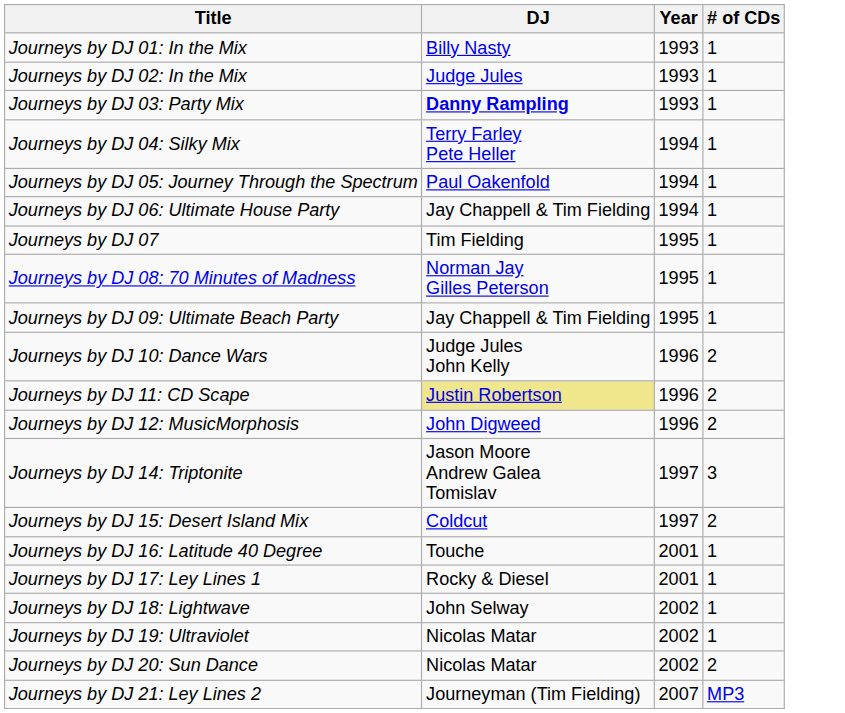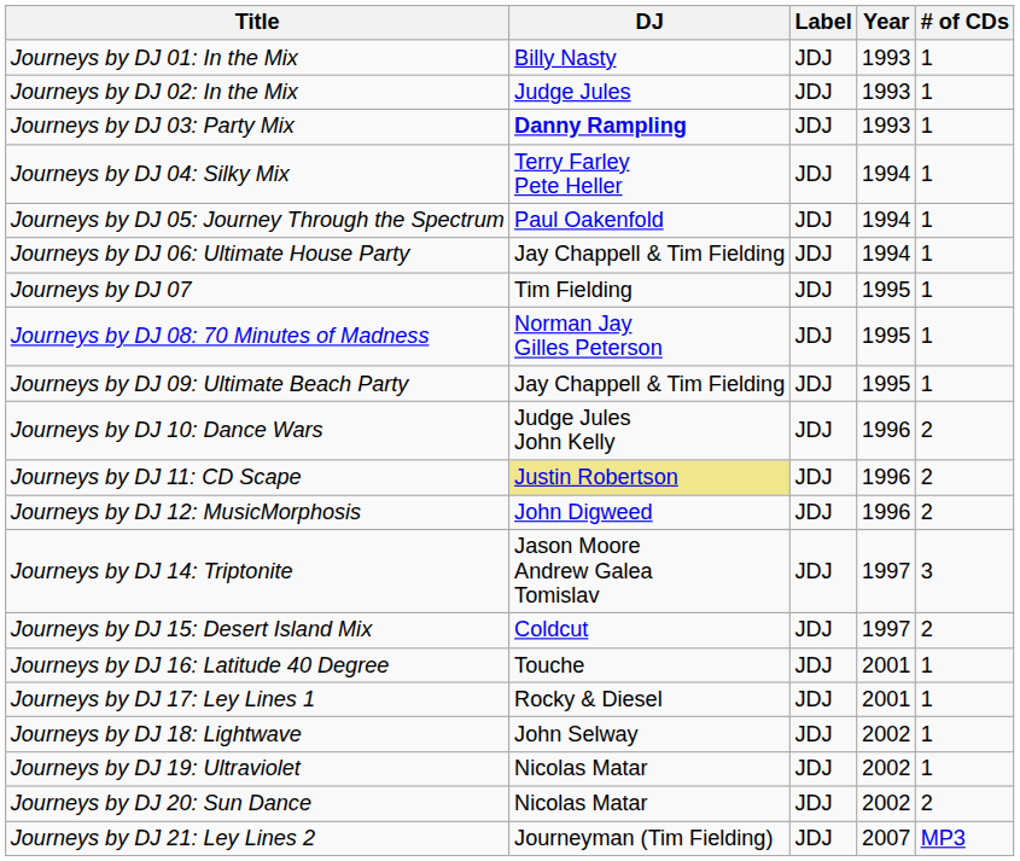 <table class="wikitable">
 <tr>
 <th>Title</th>
 <th>DJ</th>
+<th>Label</th>
 <th>Year</th>
 <th># of CDs</th>
 </tr>
 <tr>
 <td><em>Journeys by DJ 01: In the Mix</em></td>
 <td><a href='#'>Billy Nasty</a></td>
+<td>JDJ</td>
 <td>1993</td>
 <td>1</td>
 </tr>
 <tr>
 <td><em>Journeys by DJ 02: In the Mix</em></td>
 <td><a href='#'>Judge Jules</a></td>
+<td>JDJ</td>
 <td>1993</td>
 <td>1</td>
 </tr>
 <tr>
 <td><em>Journeys by DJ 03: Party Mix</em></td>
 <td><strong><a href='#'>Danny Rampling</a></strong></td>
+<td>JDJ</td>
 <td>1993</td>
 <td>1</td>
 </tr>
 <tr>
 <td><em>Journeys by DJ 04: Silky Mix</em></td>
 <td><a href='#'>Terry Farley</a> <br><a href='#'>Pete Heller</a></td>
+<td>JDJ</td>
 <td>1994</td>
 <td>1</td>
 </tr>
 <tr>
 <td><em>Journeys by DJ 05: Journey Through the Spectrum</em></td>
 <td><a href='#'>Paul Oakenfold</a></td>
+<td>JDJ</td>
 <td>1994</td>
 <td>1</td>
 </tr>
 <tr>
 <td><em>Journeys by DJ 06: Ultimate House Party</em></td>
 <td>Jay Chappell & Tim Fielding</td>
+<td>JDJ</td>
 <td>1994</td>
 <td>1</td>
 </tr>
 <tr>
 <td><em>Journeys by DJ 07</em></td>
 <td>Tim Fielding</td>
+<td>JDJ</td>
 <td>1995</td>
 <td>1</td>
 </tr>
 <tr>
 <td><em><a href='#'>Journeys by DJ 08: 70 Minutes of Madness</a></em></td>
 <td><a href='#'>Norman Jay</a><br><a href='#'>Gilles Peterson</a></td>
+<td>JDJ</td>
 <td>1995</td>
 <td>1</td>
 </tr>
 <tr>
 <td><em>Journeys by DJ 09: Ultimate Beach Party</em></td>
 <td>Jay Chappell & Tim Fielding</td>
+<td>JDJ</td>
 <td>1995</td>
 <td>1</td>
 </tr>
 <tr>
 <td><em>Journeys by DJ 10: Dance Wars</em></td>
 <td>Judge Jules<br>John Kelly</td>
+<td>JDJ</td>
 <td>1996</td>
 <td>2</td>
 </tr>
 <tr>
 <td><em>Journeys by DJ 11: CD Scape</em></td>
 <td style="background: khaki;"><a href='#'>Justin Robertson</a></td>
+<td>JDJ</td>
 <td>1996</td>
 <td>2</td>
 </tr>
 <tr>
 <td><em>Journeys by DJ 12: MusicMorphosis</em></td>
 <td><a href='#'>John Digweed</a></td>
+<td>JDJ</td>
 <td>1996</td>
 <td>2</td>
 </tr>
 <tr>
 <td><em>Journeys by DJ 14: Triptonite</em></td>
 <td>Jason Moore<br>Andrew Galea<br>Tomislav</td>
+<td>JDJ</td>
 <td>1997</td>
 <td>3</td>
 </tr>
 <tr>
 <td><em>Journeys by DJ 15: Desert Island Mix</em></td>
 <td><a href='#'>Coldcut</a></td>
+<td>JDJ</td>
 <td>1997</td>
 <td>2</td>
 </tr>
 <tr>
 <td><em>Journeys by DJ 16: Latitude 40 Degree</em></td>
 <td>Touche</td>
+<td>JDJ</td>
 <td>2001</td>
 <td>1</td>
 </tr>
 <tr>
 <td><em>Journeys by DJ 17: Ley Lines 1</em></td>
 <td>Rocky & Diesel</td>
+<td>JDJ</td>
 <td>2001</td>
 <td>1</td>
 </tr>
 <tr>
 <td><em>Journeys by DJ 18: Lightwave</em></td>
 <td>John Selway</td>
+<td>JDJ</td>
 <td>2002</td>
 <td>1</td>
 </tr>
 <tr>
 <td><em>Journeys by DJ 19: Ultraviolet</em></td>
 <td>Nicolas Matar</td>
+<td>JDJ</td>
 <td>2002</td>
 <td>1</td>
 </tr>
 <tr>
 <td><em>Journeys by DJ 20: Sun Dance</em></td>
 <td>Nicolas Matar</td>
+<td>JDJ</td>
 <td>2002</td>
 <td>2</td>
 </tr>
 <tr>
 <td><em>Journeys by DJ 21: Ley Lines 2</em></td>
 <td>Journeyman (Tim Fielding)</td>
+<td>JDJ</td>
 <td>2007</td>
 <td><a href='#'>MP3</a></td>
 </tr>
 </table>
